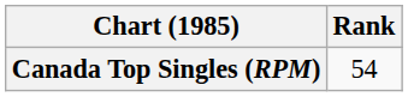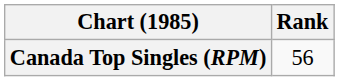 <table class="wikitable plainrowheaders">
 <tr>
 <th scope="col">Chart (1985)</th>
 <th scope="col">Rank</th>
 </tr>
 <tr>
 <th scope="row">Canada Top Singles (<em>RPM</em>)</th>
-<td style="text-align:center;">54</td>
+<td style="text-align:center;">56</td>
 </tr>
 </table>
